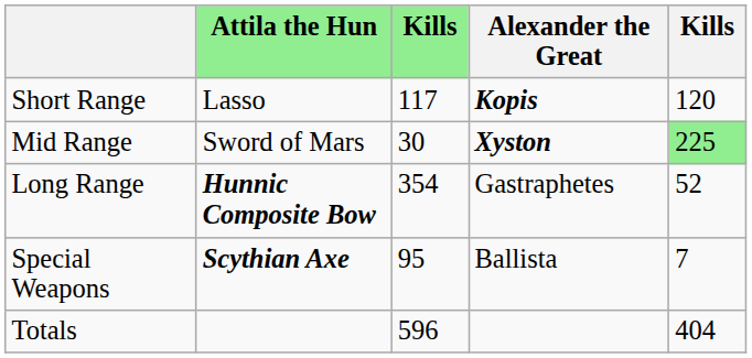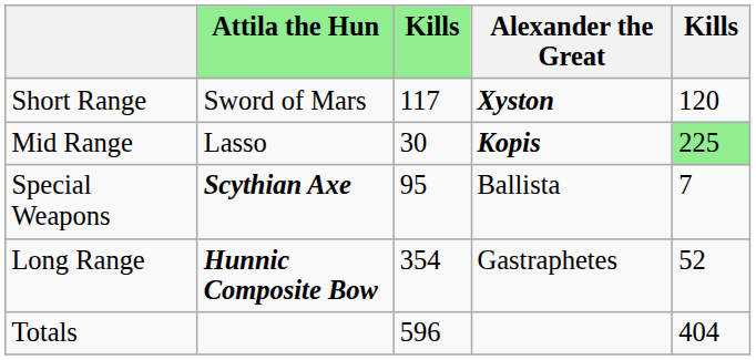 <table class="wikitable" style="text-align:left; width:440px; height:200px">
 <tr valign="top">
 <th style="width:120px;"></th>
 <th style="width:120px; background:lightgreen;">Attila the Hun</th>
 <th style="width:40px; background:lightgreen;">Kills</th>
 <th style="width:120px;">Alexander the Great</th>
 <th style="width:40px;">Kills</th>
 </tr>
 <tr valign="top">
 <td>Short Range</td>
-<td>Lasso</td>
+<td>Sword of Mars</td>
 <td>117</td>
-<td><strong><em>Kopis</em></strong></td>
+<td><strong><em>Xyston</em></strong></td>
 <td>120</td>
 </tr>
 <tr valign="top">
 <td>Mid Range</td>
-<td>Sword of Mars</td>
+<td>Lasso</td>
 <td>30</td>
-<td><strong><em>Xyston</em></strong></td>
+<td><strong><em>Kopis</em></strong></td>
 <td style="background: lightgreen;">225</td>
+</tr>
+<tr valign="top">
+<td>Special Weapons</td>
+<td><strong><em>Scythian Axe</em></strong></td>
+<td>95</td>
+<td>Ballista</td>
+<td>7</td>
 </tr>
 <tr valign="top">
 <td>Long Range</td>
 <td><strong><em>Hunnic Composite Bow</em></strong></td>
 <td>354</td>
 <td>Gastraphetes</td>
 <td>52</td>
 </tr>
 <tr valign="top">
-<td>Special Weapons</td>
-<td><strong><em>Scythian Axe</em></strong></td>
-<td>95</td>
-<td>Ballista</td>
-<td>7</td>
-</tr>
-<tr valign="top">
 <td>Totals</td>
 <td></td>
 <td>596</td>
 <td></td>
 <td>404</td>
 </tr>
 </table>
